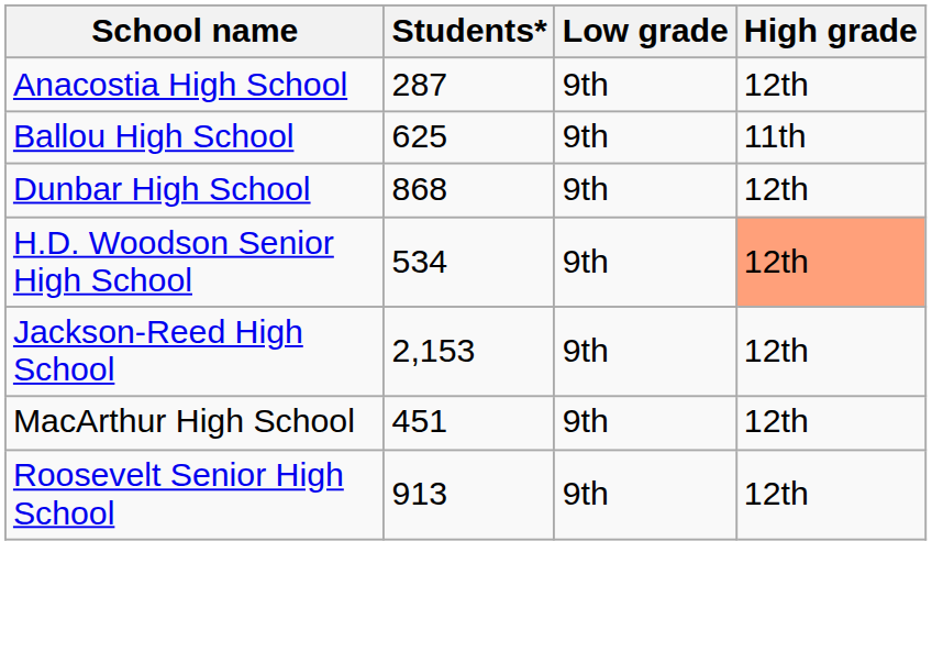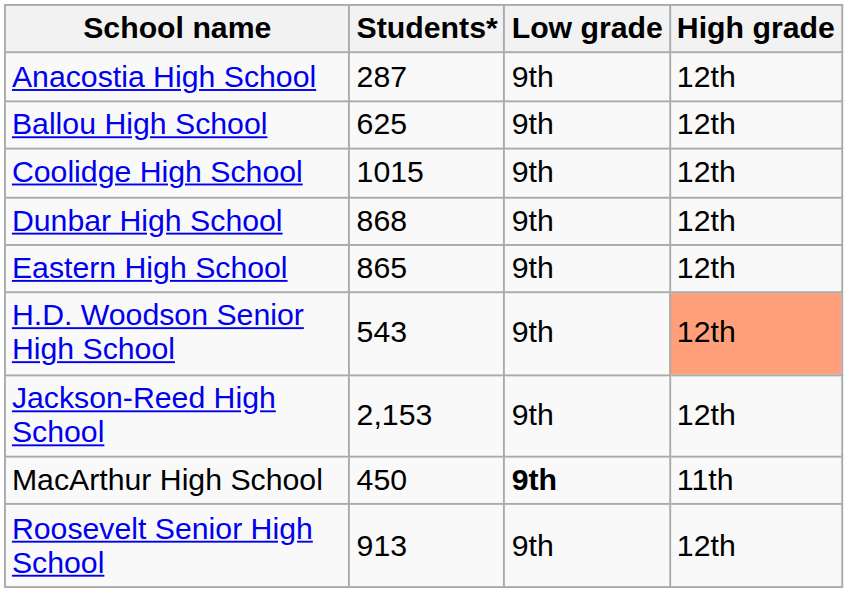 <table class="wikitable sortable">
 <tr>
 <th width="175">School name</th>
 <th>Students*</th>
 <th class="unsortable">Low grade</th>
 <th class="unsortable">High grade</th>
 </tr>
 <tr>
 <td><a href='#'>Anacostia High School</a></td>
 <td>287</td>
 <td>9th</td>
 <td>12th</td>
 </tr>
 <tr>
 <td><a href='#'>Ballou High School</a></td>
 <td>625</td>
 <td>9th</td>
-<td>11th</td>
+<td>12th</td>
+</tr>
+<tr>
+<td><a href='#'>Coolidge High School</a></td>
+<td>1015</td>
+<td>9th</td>
+<td>12th</td>
 </tr>
 <tr>
 <td><a href='#'>Dunbar High School</a></td>
 <td>868</td>
 <td>9th</td>
 <td>12th</td>
 </tr>
 <tr>
+<td><a href='#'>Eastern High School</a></td>
+<td>865</td>
+<td>9th</td>
+<td>12th</td>
+</tr>
+<tr>
 <td><a href='#'>H.D. Woodson Senior High School</a></td>
-<td>534</td>
+<td>543</td>
 <td>9th</td>
 <td style="background: lightsalmon;">12th</td>
 </tr>
 <tr>
 <td><a href='#'>Jackson-Reed High School</a></td>
 <td>2,153</td>
 <td>9th</td>
 <td>12th</td>
 </tr>
 <tr>
 <td>MacArthur High School</td>
-<td>451</td>
-<td>9th</td>
-<td>12th</td>
+<td>450</td>
+<td><strong>9th</strong></td>
+<td>11th</td>
 </tr>
 <tr>
 <td><a href='#'>Roosevelt Senior High School</a></td>
 <td>913</td>
 <td>9th</td>
 <td>12th</td>
 </tr>
 </table>
